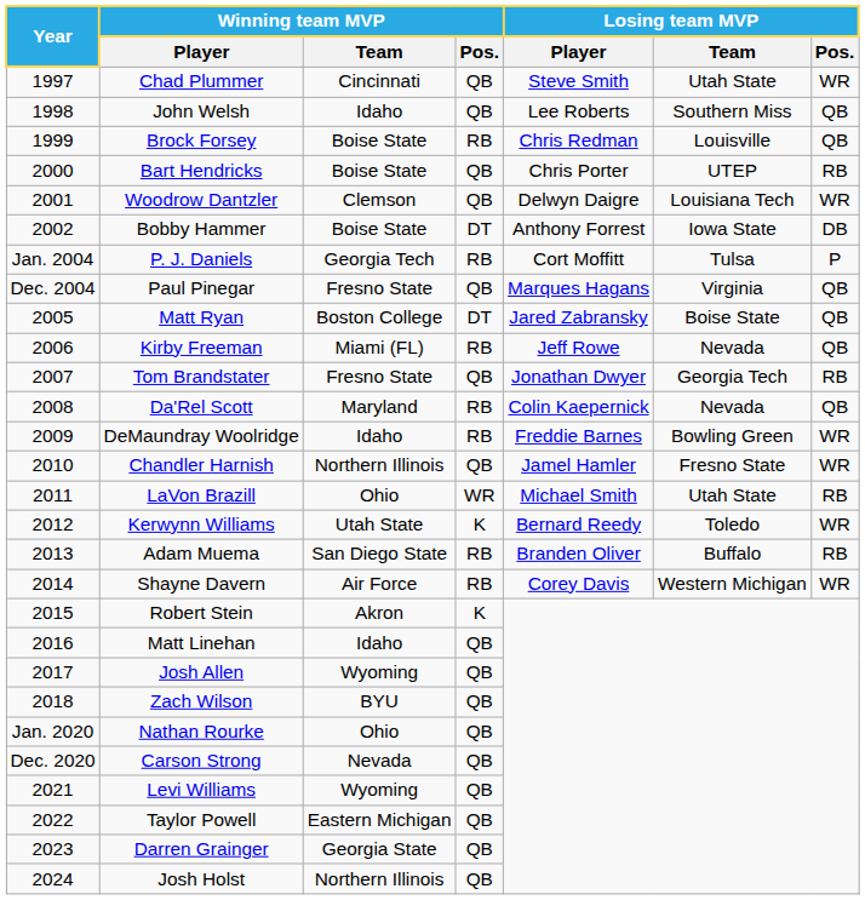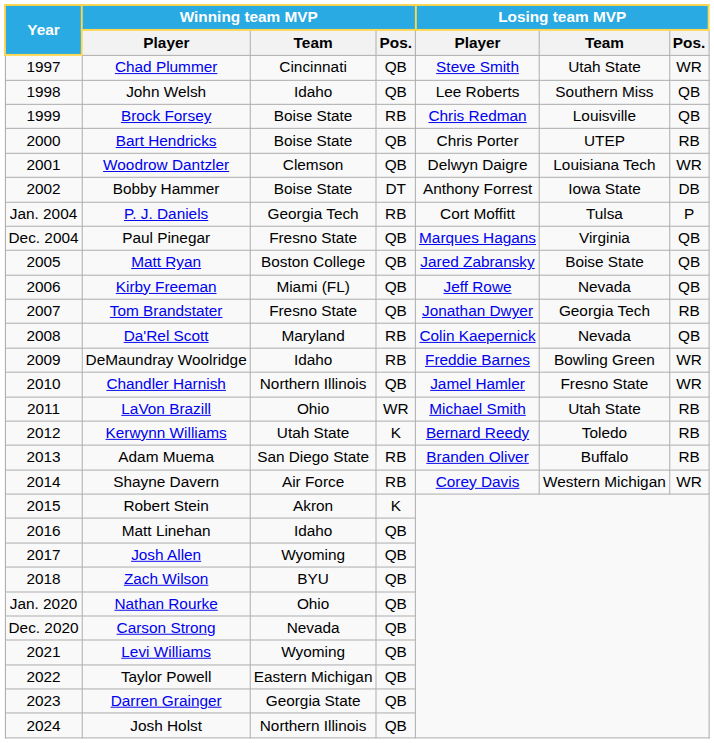 <table class="wikitable" style="text-align:center">
 <tr>
 <th style="background:#29AAE3; color:#FFFFFF; border: 2px solid #FED74E;" rowspan=2>Year</th>
 <th style="background:#29AAE3; color:#FFFFFF; border: 2px solid #FED74E;" colspan=3>Winning team MVP</th>
 <th style="background:#29AAE3; color:#FFFFFF; border: 2px solid #FED74E;" colspan=3>Losing team MVP</th>
 </tr>
 <tr>
 <th>Player</th>
 <th>Team</th>
 <th>Pos.</th>
 <th>Player</th>
 <th>Team</th>
 <th>Pos.</th>
 </tr>
 <tr>
 <td>1997</td>
 <td><a href='#'>Chad Plummer</a></td>
 <td>Cincinnati</td>
 <td>QB</td>
 <td><a href='#'>Steve Smith</a></td>
 <td>Utah State</td>
 <td>WR</td>
 </tr>
 <tr>
 <td>1998</td>
 <td>John Welsh</td>
 <td>Idaho</td>
 <td>QB</td>
 <td>Lee Roberts</td>
 <td>Southern Miss</td>
 <td>QB</td>
 </tr>
 <tr>
 <td>1999</td>
 <td><a href='#'>Brock Forsey</a></td>
 <td>Boise State</td>
 <td>RB</td>
 <td><a href='#'>Chris Redman</a></td>
 <td>Louisville</td>
 <td>QB</td>
 </tr>
 <tr>
 <td>2000</td>
 <td><a href='#'>Bart Hendricks</a></td>
 <td>Boise State</td>
 <td>QB</td>
 <td>Chris Porter</td>
 <td>UTEP</td>
 <td>RB</td>
 </tr>
 <tr>
 <td>2001</td>
 <td><a href='#'>Woodrow Dantzler</a></td>
 <td>Clemson</td>
 <td>QB</td>
 <td>Delwyn Daigre</td>
 <td>Louisiana Tech</td>
 <td>WR</td>
 </tr>
 <tr>
 <td>2002</td>
 <td>Bobby Hammer</td>
 <td>Boise State</td>
 <td>DT</td>
 <td>Anthony Forrest</td>
 <td>Iowa State</td>
 <td>DB</td>
 </tr>
 <tr>
 <td>Jan. 2004</td>
 <td><a href='#'>P. J. Daniels</a></td>
 <td>Georgia Tech</td>
 <td>RB</td>
 <td>Cort Moffitt</td>
 <td>Tulsa</td>
 <td>P</td>
 </tr>
 <tr>
 <td>Dec. 2004</td>
 <td>Paul Pinegar</td>
 <td>Fresno State</td>
 <td>QB</td>
 <td><a href='#'>Marques Hagans</a></td>
 <td>Virginia</td>
 <td>QB</td>
 </tr>
 <tr>
 <td>2005</td>
 <td><a href='#'>Matt Ryan</a></td>
 <td>Boston College</td>
-<td>DT</td>
+<td>QB</td>
 <td><a href='#'>Jared Zabransky</a></td>
 <td>Boise State</td>
 <td>QB</td>
 </tr>
 <tr>
 <td>2006</td>
 <td><a href='#'>Kirby Freeman</a></td>
 <td>Miami (FL)</td>
-<td>RB</td>
+<td>QB</td>
 <td><a href='#'>Jeff Rowe</a></td>
 <td>Nevada</td>
 <td>QB</td>
 </tr>
 <tr>
 <td>2007</td>
 <td><a href='#'>Tom Brandstater</a></td>
 <td>Fresno State</td>
 <td>QB</td>
 <td><a href='#'>Jonathan Dwyer</a></td>
 <td>Georgia Tech</td>
 <td>RB</td>
 </tr>
 <tr>
 <td>2008</td>
 <td><a href='#'>Da'Rel Scott</a></td>
 <td>Maryland</td>
 <td>RB</td>
 <td><a href='#'>Colin Kaepernick</a></td>
 <td>Nevada</td>
 <td>QB</td>
 </tr>
 <tr>
 <td>2009</td>
 <td>DeMaundray Woolridge</td>
 <td>Idaho</td>
 <td>RB</td>
 <td><a href='#'>Freddie Barnes</a></td>
 <td>Bowling Green</td>
 <td>WR</td>
 </tr>
 <tr>
 <td>2010</td>
 <td><a href='#'>Chandler Harnish</a></td>
 <td>Northern Illinois</td>
 <td>QB</td>
 <td><a href='#'>Jamel Hamler</a></td>
 <td>Fresno State</td>
 <td>WR</td>
 </tr>
 <tr>
 <td>2011</td>
 <td><a href='#'>LaVon Brazill</a></td>
 <td>Ohio</td>
 <td>WR</td>
 <td><a href='#'>Michael Smith</a></td>
 <td>Utah State</td>
 <td>RB</td>
 </tr>
 <tr>
 <td>2012</td>
 <td><a href='#'>Kerwynn Williams</a></td>
 <td>Utah State</td>
 <td>K</td>
 <td><a href='#'>Bernard Reedy</a></td>
 <td>Toledo</td>
-<td>WR</td>
+<td>RB</td>
 </tr>
 <tr>
 <td>2013</td>
 <td>Adam Muema</td>
 <td>San Diego State</td>
 <td>RB</td>
 <td><a href='#'>Branden Oliver</a></td>
 <td>Buffalo</td>
 <td>RB</td>
 </tr>
 <tr>
 <td>2014</td>
 <td>Shayne Davern</td>
 <td>Air Force</td>
 <td>RB</td>
 <td><a href='#'>Corey Davis</a></td>
 <td>Western Michigan</td>
 <td>WR</td>
 </tr>
 <tr>
 <td>2015</td>
 <td>Robert Stein</td>
 <td>Akron</td>
 <td>K</td>
 </tr>
 <tr>
 <td>2016</td>
 <td>Matt Linehan</td>
 <td>Idaho</td>
 <td>QB</td>
 </tr>
 <tr>
 <td>2017</td>
 <td><a href='#'>Josh Allen</a></td>
 <td>Wyoming</td>
 <td>QB</td>
 </tr>
 <tr>
 <td>2018</td>
 <td><a href='#'>Zach Wilson</a></td>
 <td>BYU</td>
 <td>QB</td>
 </tr>
 <tr>
 <td>Jan. 2020</td>
 <td><a href='#'>Nathan Rourke</a></td>
 <td>Ohio</td>
 <td>QB</td>
 </tr>
 <tr>
 <td>Dec. 2020</td>
 <td><a href='#'>Carson Strong</a></td>
 <td>Nevada</td>
 <td>QB</td>
 </tr>
 <tr>
 <td>2021</td>
 <td><a href='#'>Levi Williams</a></td>
 <td>Wyoming</td>
 <td>QB</td>
 </tr>
 <tr>
 <td>2022</td>
 <td>Taylor Powell</td>
 <td>Eastern Michigan</td>
 <td>QB</td>
 </tr>
 <tr>
 <td>2023</td>
 <td><a href='#'>Darren Grainger</a></td>
 <td>Georgia State</td>
 <td>QB</td>
 </tr>
 <tr>
 <td>2024</td>
 <td>Josh Holst</td>
 <td>Northern Illinois</td>
 <td>QB</td>
 </tr>
 </table>
